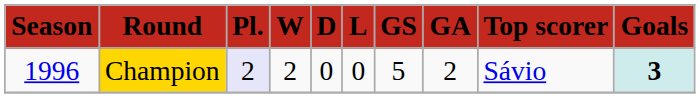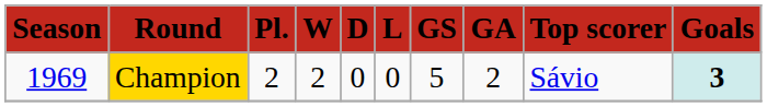 <table class="wikitable">
 <tr style="background:#C3281E; text-align:center;">
 <td><span><strong>Season</strong></span></td>
 <td><span><strong>Round</strong></span></td>
 <td><span><strong>Pl.</strong></span></td>
 <td><span><strong>W</strong></span></td>
 <td><span><strong>D</strong></span></td>
 <td><span><strong>L</strong></span></td>
 <td><span><strong>GS</strong></span></td>
 <td><span><strong>GA</strong></span></td>
 <td><span><strong>Top scorer</strong></span></td>
 <td><span><strong>Goals</strong></span></td>
 </tr>
 <tr>
-<td align=center><a href='#'>1996</a></td>
+<td align=center><a href='#'>1969</a></td>
 <td align=center bgcolor="gold">Champion</td>
-<td align=center style="background: lavender;">2</td>
+<td align=center>2</td>
 <td align=center>2</td>
 <td align=center>0</td>
 <td align=center>0</td>
 <td align=center>5</td>
 <td align=center>2</td>
 <td align=left> <a href='#'>Sávio</a></td>
 <td align=center bgcolor="#cfecec"><strong>3</strong></td>
 </tr>
 <tr>
 </tr>
 </table>
